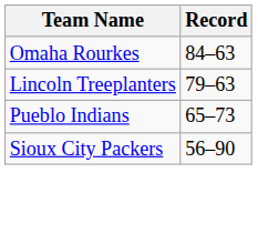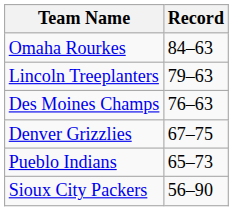 <table class="wikitable">
 <tr>
 <th>Team Name</th>
 <th>Record</th>
 </tr>
 <tr>
 <td><a href='#'>Omaha Rourkes</a></td>
 <td>84–63</td>
 </tr>
 <tr>
 <td><a href='#'>Lincoln Treeplanters</a></td>
 <td>79–63</td>
 </tr>
 <tr>
+<td><a href='#'>Des Moines Champs</a></td>
+<td>76–63</td>
+</tr>
+<tr>
+<td><a href='#'>Denver Grizzlies</a></td>
+<td>67–75</td>
+</tr>
+<tr>
 <td><a href='#'>Pueblo Indians</a></td>
 <td>65–73</td>
 </tr>
 <tr>
 <td><a href='#'>Sioux City Packers</a></td>
 <td>56–90</td>
 </tr>
 </table>
